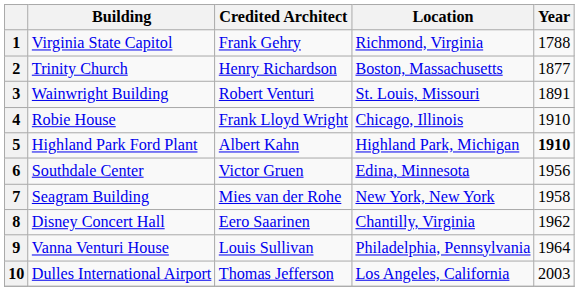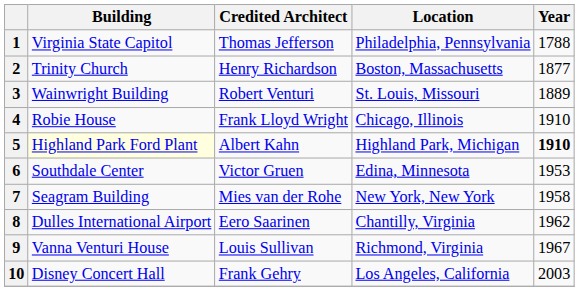 <table class="wikitable">
 <tr>
 <th scope="col"></th>
 <th scope="col">Building</th>
 <th scope="col">Credited Architect</th>
 <th scope="col">Location</th>
 <th scope="col">Year</th>
 </tr>
 <tr>
 <th scope="row">1</th>
 <td><a href='#'>Virginia State Capitol</a></td>
-<td><a href='#'>Frank Gehry</a></td>
-<td><a href='#'>Richmond, Virginia</a></td>
+<td><a href='#'>Thomas Jefferson</a></td>
+<td><a href='#'>Philadelphia, Pennsylvania</a></td>
 <td>1788</td>
 </tr>
 <tr>
 <th scope="row">2</th>
 <td><a href='#'>Trinity Church</a></td>
 <td><a href='#'>Henry Richardson</a></td>
 <td><a href='#'>Boston, Massachusetts</a></td>
 <td>1877</td>
 </tr>
 <tr>
 <th scope="row">3</th>
 <td><a href='#'>Wainwright Building</a></td>
 <td><a href='#'>Robert Venturi</a></td>
 <td><a href='#'>St. Louis, Missouri</a></td>
-<td>1891</td>
+<td>1889</td>
 </tr>
 <tr>
 <th scope="row">4</th>
 <td><a href='#'>Robie House</a></td>
 <td><a href='#'>Frank Lloyd Wright</a></td>
 <td><a href='#'>Chicago, Illinois</a></td>
 <td>1910</td>
 </tr>
 <tr>
 <th scope="row">5</th>
-<td><a href='#'>Highland Park Ford Plant</a></td>
+<td style="background: lightyellow;"><a href='#'>Highland Park Ford Plant</a></td>
 <td><a href='#'>Albert Kahn</a></td>
 <td><a href='#'>Highland Park, Michigan</a></td>
 <td><strong>1910</strong></td>
 </tr>
 <tr>
 <th scope="row">6</th>
 <td><a href='#'>Southdale Center</a></td>
 <td><a href='#'>Victor Gruen</a></td>
 <td><a href='#'>Edina, Minnesota</a></td>
-<td>1956</td>
+<td>1953</td>
 </tr>
 <tr>
 <th scope="row">7</th>
 <td><a href='#'>Seagram Building</a></td>
 <td><a href='#'>Mies van der Rohe</a></td>
 <td><a href='#'>New York, New York</a></td>
 <td>1958</td>
 </tr>
 <tr>
 <th scope="row">8</th>
-<td><a href='#'>Disney Concert Hall</a></td>
+<td><a href='#'>Dulles International Airport</a></td>
 <td><a href='#'>Eero Saarinen</a></td>
 <td><a href='#'>Chantilly, Virginia</a></td>
 <td>1962</td>
 </tr>
 <tr>
 <th scope="row">9</th>
 <td><a href='#'>Vanna Venturi House</a></td>
 <td><a href='#'>Louis Sullivan</a></td>
-<td><a href='#'>Philadelphia, Pennsylvania</a></td>
-<td>1964</td>
+<td><a href='#'>Richmond, Virginia</a></td>
+<td>1967</td>
 </tr>
 <tr>
 <th scope="row">10</th>
-<td><a href='#'>Dulles International Airport</a></td>
-<td><a href='#'>Thomas Jefferson</a></td>
+<td><a href='#'>Disney Concert Hall</a></td>
+<td><a href='#'>Frank Gehry</a></td>
 <td><a href='#'>Los Angeles, California</a></td>
 <td>2003</td>
 </tr>
 <tr>
 </tr>
 </table>
